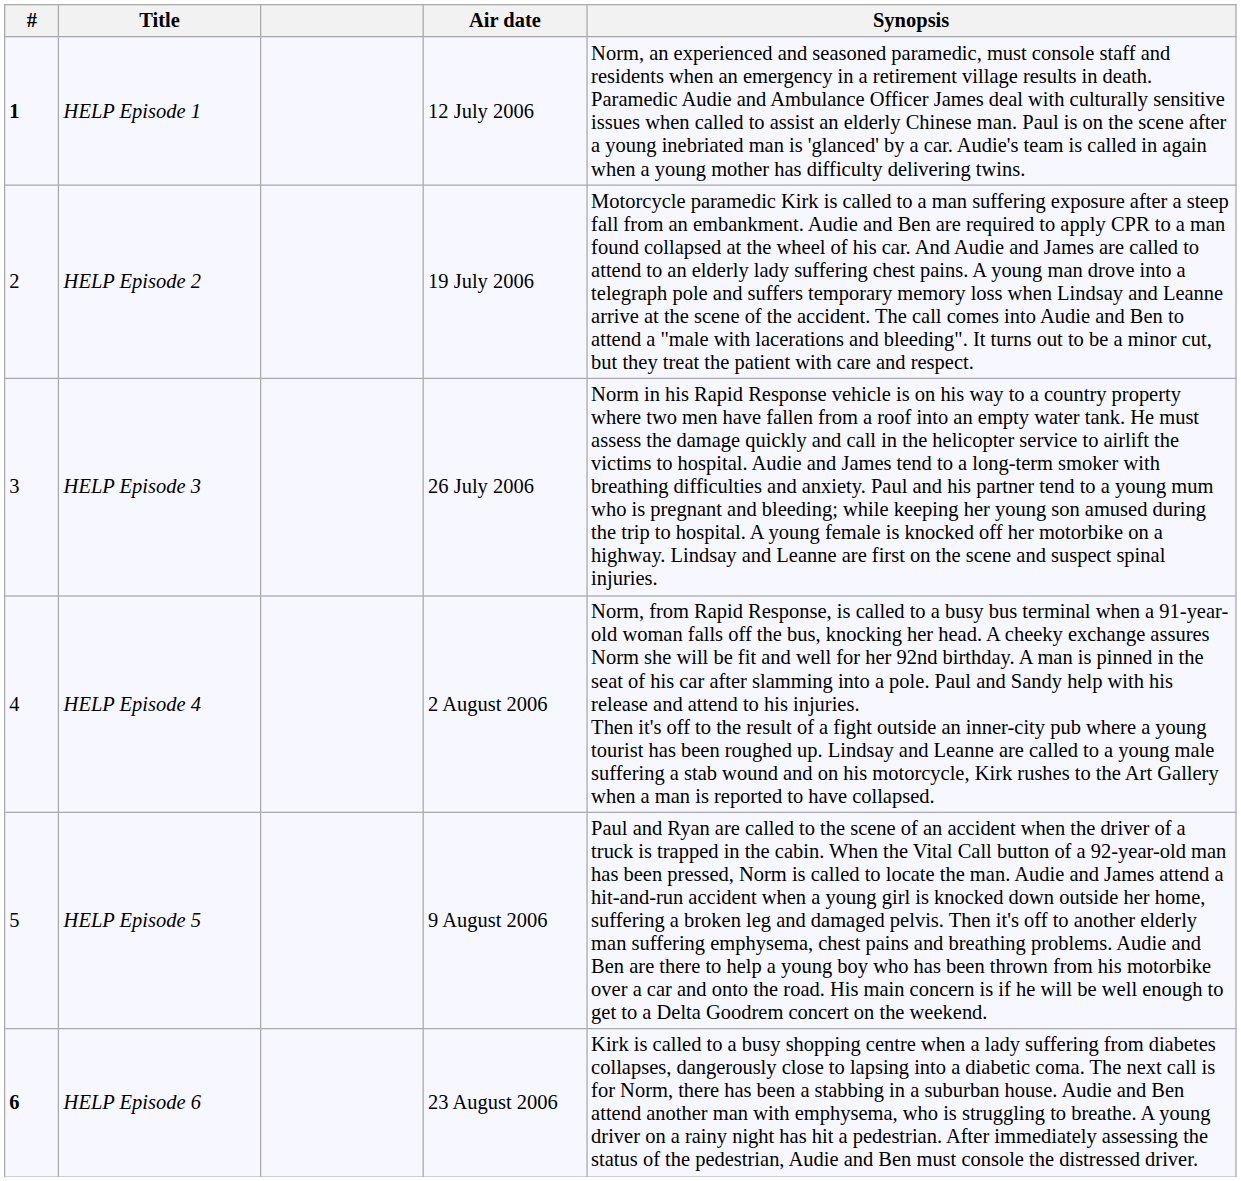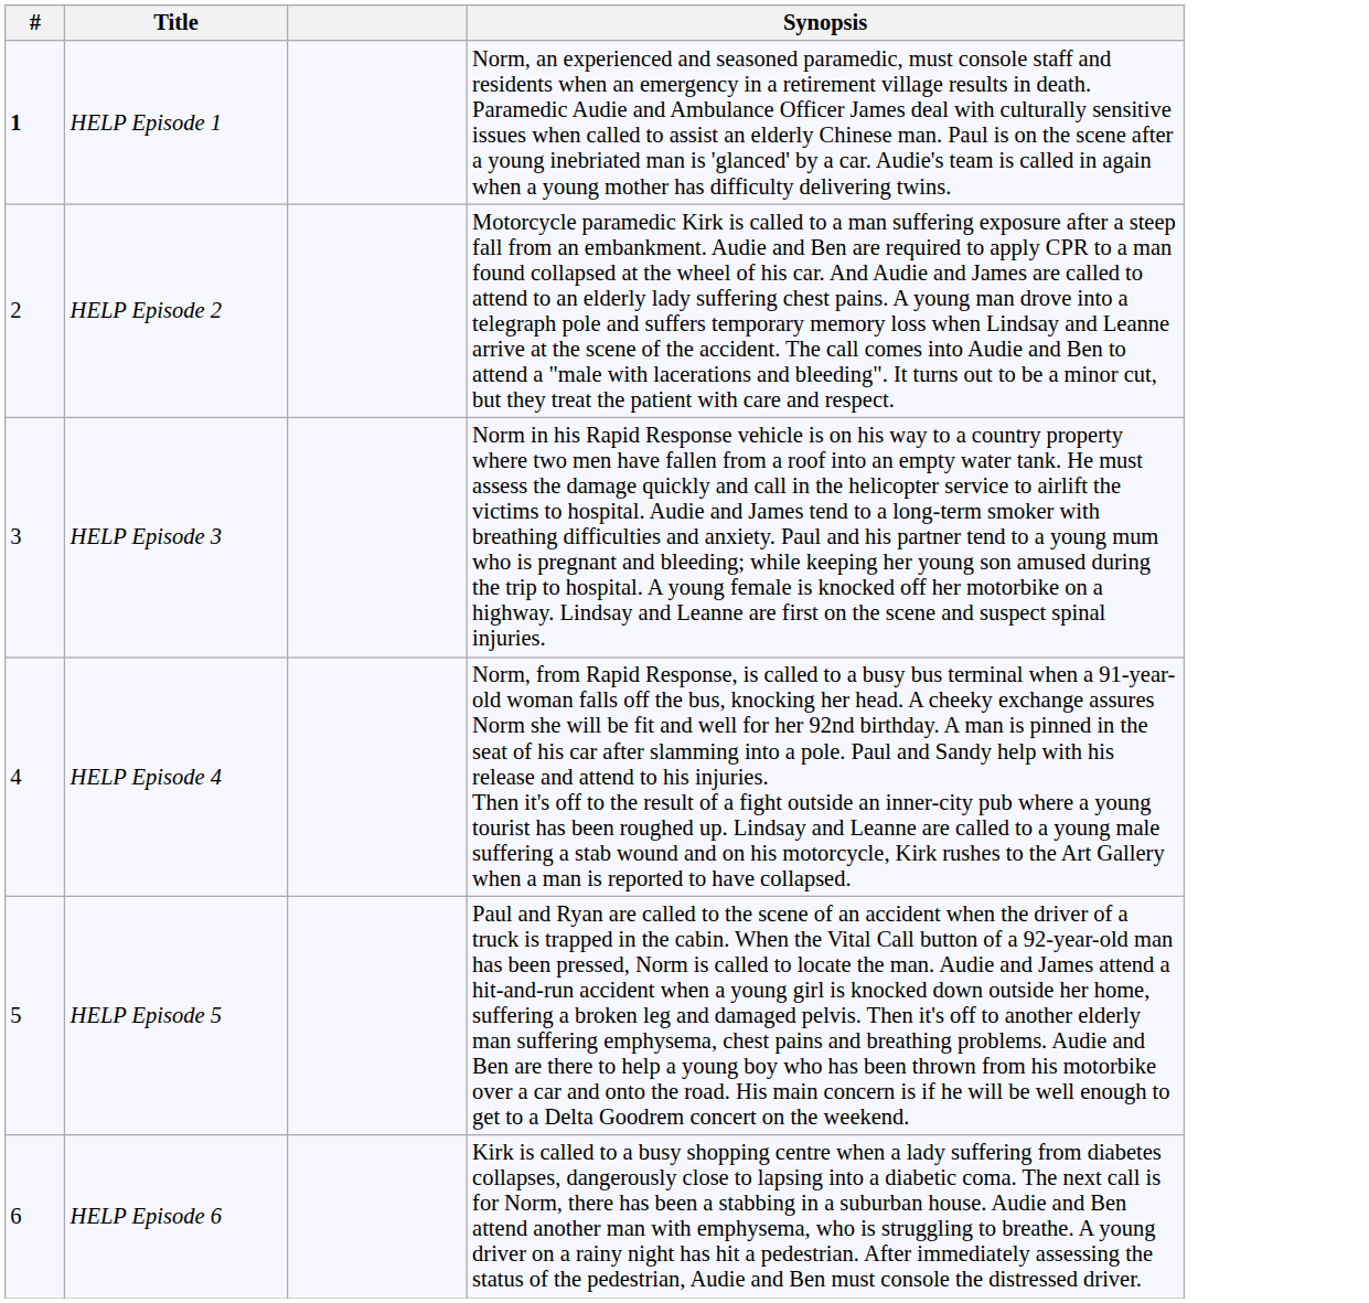 <table class="wikitable" style="border:1px; background-color:#f7f8ff" align=center cellpadding="7">
 <tr align="center" bgcolor="#e6e9ff">
 <th width="35">#</th>
 <th width="150">Title</th>
 <th width="120"></th>
-<th width="120">Air date</th>
 <th width="500">Synopsis</th>
 </tr>
 <tr>
 <td><strong>1</strong></td>
 <td><em>HELP Episode 1</em></td>
 <td></td>
-<td>12 July 2006</td>
 <td>Norm, an experienced and seasoned paramedic, must console staff and residents when an emergency in a retirement village results in death. Paramedic Audie and Ambulance Officer James deal with culturally sensitive issues when called to assist an elderly Chinese man. Paul is on the scene after a young inebriated man is 'glanced' by a car. Audie's team is called in again when a young mother has difficulty delivering twins.</td>
 </tr>
 <tr>
 <td>2</td>
 <td><em>HELP Episode 2</em></td>
 <td></td>
-<td>19 July 2006</td>
 <td>Motorcycle paramedic Kirk is called to a man suffering exposure after a steep fall from an embankment. Audie and Ben are required to apply CPR to a man found collapsed at the wheel of his car. And Audie and James are called to attend to an elderly lady suffering chest pains. A young man drove into a telegraph pole and suffers temporary memory loss when Lindsay and Leanne arrive at the scene of the accident. The call comes into Audie and Ben to attend a "male with lacerations and bleeding". It turns out to be a minor cut, but they treat the patient with care and respect.</td>
 </tr>
 <tr>
 <td>3</td>
 <td><em>HELP Episode 3</em></td>
 <td></td>
-<td>26 July 2006</td>
 <td>Norm in his Rapid Response vehicle is on his way to a country property where two men have fallen from a roof into an empty water tank. He must assess the damage quickly and call in the helicopter service to airlift the victims to hospital. Audie and James tend to a long-term smoker with breathing difficulties and anxiety. Paul and his partner tend to a young mum who is pregnant and bleeding; while keeping her young son amused during the trip to hospital. A young female is knocked off her motorbike on a highway. Lindsay and Leanne are first on the scene and suspect spinal injuries.</td>
 </tr>
 <tr>
 <td>4</td>
 <td><em>HELP Episode 4</em></td>
 <td></td>
-<td>2 August 2006</td>
 <td>Norm, from Rapid Response, is called to a busy bus terminal when a 91-year-old woman falls off the bus, knocking her head. A cheeky exchange assures Norm she will be fit and well for her 92nd birthday. A man is pinned in the seat of his car after slamming into a pole. Paul and Sandy help with his release and attend to his injuries.<br>Then it's off to the result of a fight outside an inner-city pub where a young tourist has been roughed up. Lindsay and Leanne are called to a young male suffering a stab wound and on his motorcycle, Kirk rushes to the Art Gallery when a man is reported to have collapsed.</td>
 </tr>
 <tr>
 <td>5</td>
 <td><em>HELP Episode 5</em></td>
 <td></td>
-<td>9 August 2006</td>
 <td>Paul and Ryan are called to the scene of an accident when the driver of a truck is trapped in the cabin. When the Vital Call button of a 92-year-old man has been pressed, Norm is called to locate the man. Audie and James attend a hit-and-run accident when a young girl is knocked down outside her home, suffering a broken leg and damaged pelvis. Then it's off to another elderly man suffering emphysema, chest pains and breathing problems. Audie and Ben are there to help a young boy who has been thrown from his motorbike over a car and onto the road. His main concern is if he will be well enough to get to a Delta Goodrem concert on the weekend.</td>
 </tr>
 <tr>
-<td><strong>6</strong></td>
+<td>6</td>
 <td><em>HELP Episode 6</em></td>
 <td></td>
-<td>23 August 2006</td>
 <td>Kirk is called to a busy shopping centre when a lady suffering from diabetes collapses, dangerously close to lapsing into a diabetic coma. The next call is for Norm, there has been a stabbing in a suburban house. Audie and Ben attend another man with emphysema, who is struggling to breathe. A young driver on a rainy night has hit a pedestrian. After immediately assessing the status of the pedestrian, Audie and Ben must console the distressed driver.</td>
 </tr>
 </table>
